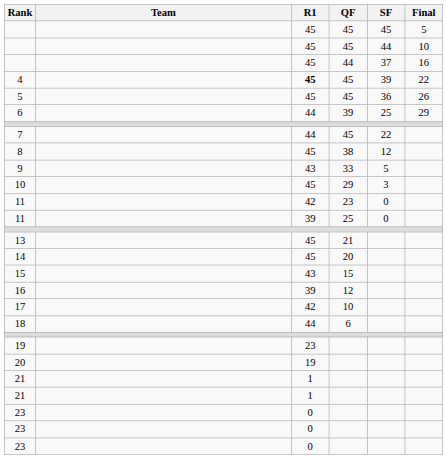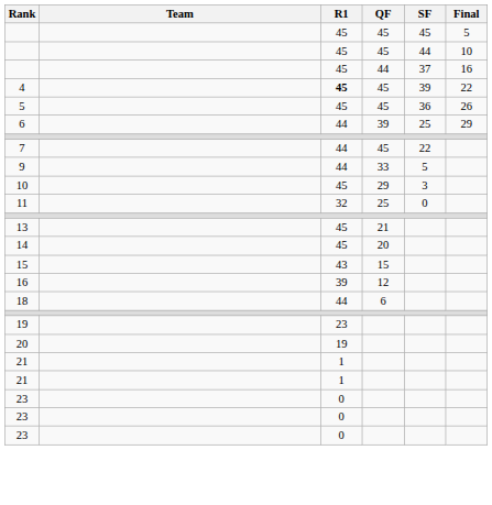 <table class=wikitable style="text-align:center">
 <tr>
 <th width=40>Rank</th>
 <th width=380>Team</th>
 <th width=50>R1</th>
 <th width=50>QF</th>
 <th width=50>SF</th>
 <th width=50>Final</th>
 </tr>
 <tr>
 <td></td>
 <td align=left></td>
 <td>45</td>
 <td>45</td>
 <td>45</td>
 <td>5</td>
 </tr>
 <tr>
 <td></td>
 <td align=left></td>
 <td>45</td>
 <td>45</td>
 <td>44</td>
 <td>10</td>
 </tr>
 <tr>
 <td></td>
 <td align=left></td>
 <td>45</td>
 <td>44</td>
 <td>37</td>
 <td>16</td>
 </tr>
 <tr>
 <td>4</td>
 <td align=left></td>
 <td><strong>45</strong></td>
 <td>45</td>
 <td>39</td>
 <td>22</td>
 </tr>
 <tr>
 <td>5</td>
 <td align=left></td>
 <td>45</td>
 <td>45</td>
 <td>36</td>
 <td>26</td>
 </tr>
 <tr>
 <td>6</td>
 <td align=left></td>
 <td>44</td>
 <td>39</td>
 <td>25</td>
 <td>29</td>
 </tr>
 <tr bgcolor=#DDDDDD>
 <td colspan=6></td>
 </tr>
 <tr>
 <td>7</td>
 <td align=left></td>
 <td>44</td>
 <td>45</td>
 <td>22</td>
 <td></td>
 </tr>
 <tr>
-<td>8</td>
-<td align=left></td>
-<td>45</td>
-<td>38</td>
-<td>12</td>
-<td></td>
-</tr>
-<tr>
 <td>9</td>
 <td align=left></td>
-<td>43</td>
+<td>44</td>
 <td>33</td>
 <td>5</td>
 <td></td>
 </tr>
 <tr>
 <td>10</td>
 <td align=left></td>
 <td>45</td>
 <td>29</td>
 <td>3</td>
 <td></td>
 </tr>
 <tr>
 <td>11</td>
 <td align=left></td>
-<td>42</td>
-<td>23</td>
-<td>0</td>
-<td></td>
-</tr>
-<tr>
-<td>11</td>
-<td align=left></td>
-<td>39</td>
+<td>32</td>
 <td>25</td>
 <td>0</td>
 <td></td>
 </tr>
 <tr bgcolor=#DDDDDD>
 <td colspan=6></td>
 </tr>
 <tr>
 <td>13</td>
 <td align=left></td>
 <td>45</td>
 <td>21</td>
 <td></td>
 <td></td>
 </tr>
 <tr>
 <td>14</td>
 <td align=left></td>
 <td>45</td>
 <td>20</td>
 <td></td>
 <td></td>
 </tr>
 <tr>
 <td>15</td>
 <td align=left></td>
 <td>43</td>
 <td>15</td>
 <td></td>
 <td></td>
 </tr>
 <tr>
 <td>16</td>
 <td align=left></td>
 <td>39</td>
 <td>12</td>
-<td></td>
-<td></td>
-</tr>
-<tr>
-<td>17</td>
-<td align=left></td>
-<td>42</td>
-<td>10</td>
 <td></td>
 <td></td>
 </tr>
 <tr>
 <td>18</td>
 <td align=left></td>
 <td>44</td>
 <td>6</td>
 <td></td>
 <td></td>
 </tr>
 <tr bgcolor=#DDDDDD>
 <td colspan=6></td>
 </tr>
 <tr>
 <td>19</td>
 <td align=left></td>
 <td>23</td>
 <td></td>
 <td></td>
 <td></td>
 </tr>
 <tr>
 <td>20</td>
 <td align=left></td>
 <td>19</td>
 <td></td>
 <td></td>
 <td></td>
 </tr>
 <tr>
 <td>21</td>
 <td align=left></td>
 <td>1</td>
 <td></td>
 <td></td>
 <td></td>
 </tr>
 <tr>
 <td>21</td>
 <td align=left></td>
 <td>1</td>
 <td></td>
 <td></td>
 <td></td>
 </tr>
 <tr>
 <td>23</td>
 <td align=left></td>
 <td>0</td>
 <td></td>
 <td></td>
 <td></td>
 </tr>
 <tr>
 <td>23</td>
 <td align=left></td>
 <td>0</td>
 <td></td>
 <td></td>
 <td></td>
 </tr>
 <tr>
 <td>23</td>
 <td align=left></td>
 <td>0</td>
 <td></td>
 <td></td>
 <td></td>
 </tr>
 </table>
